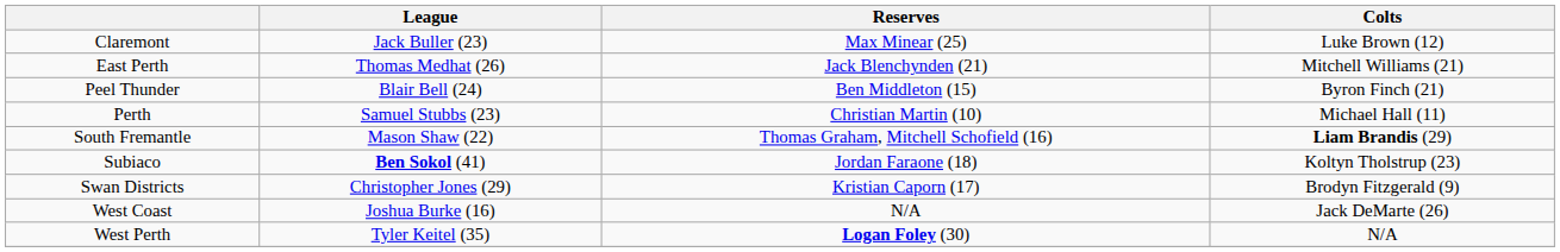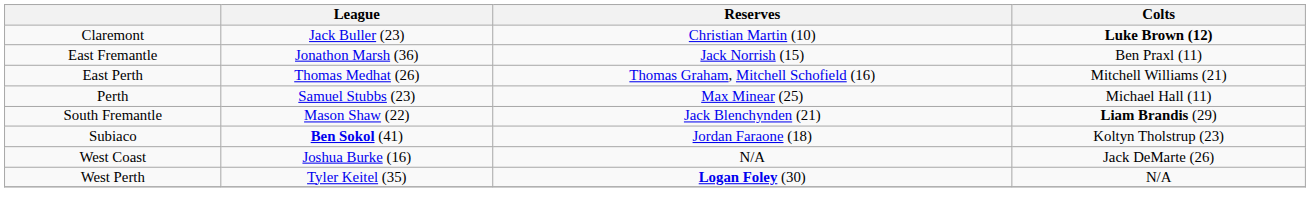 <table class="wikitable nowraplinks" style="text-align:center; line-height: 90%; font-size:90%;" width=100%>
 <tr>
 <th width=""></th>
 <th>League</th>
 <th>Reserves</th>
 <th>Colts</th>
 </tr>
 <tr>
 <td>Claremont</td>
 <td><a href='#'>Jack Buller</a> (23)</td>
-<td><a href='#'>Max Minear</a> (25)</td>
-<td>Luke Brown (12)</td>
+<td><a href='#'>Christian Martin</a> (10)</td>
+<td><strong>Luke Brown (12)</strong></td>
+</tr>
+<tr>
+<td>East Fremantle</td>
+<td><a href='#'>Jonathon Marsh</a> (36)</td>
+<td><a href='#'>Jack Norrish</a> (15)</td>
+<td>Ben Praxl (11)</td>
 </tr>
 <tr>
 <td>East Perth</td>
 <td><a href='#'>Thomas Medhat</a> (26)</td>
-<td><a href='#'>Jack Blenchynden</a> (21)</td>
+<td><a href='#'>Thomas Graham</a>, <a href='#'>Mitchell Schofield</a> (16)</td>
 <td>Mitchell Williams (21)</td>
-</tr>
-<tr>
-<td>Peel Thunder</td>
-<td><a href='#'>Blair Bell</a> (24)</td>
-<td><a href='#'>Ben Middleton</a> (15)</td>
-<td>Byron Finch (21)</td>
 </tr>
 <tr>
 <td>Perth</td>
 <td><a href='#'>Samuel Stubbs</a> (23)</td>
-<td><a href='#'>Christian Martin</a> (10)</td>
+<td><a href='#'>Max Minear</a> (25)</td>
 <td>Michael Hall (11)</td>
 </tr>
 <tr>
 <td>South Fremantle</td>
 <td><a href='#'>Mason Shaw</a> (22)</td>
-<td><a href='#'>Thomas Graham</a>, <a href='#'>Mitchell Schofield</a> (16)</td>
+<td><a href='#'>Jack Blenchynden</a> (21)</td>
 <td><strong>Liam Brandis</strong> (29)</td>
 </tr>
 <tr>
 <td>Subiaco</td>
 <td><strong><a href='#'>Ben Sokol</a></strong> (41)</td>
 <td><a href='#'>Jordan Faraone</a> (18)</td>
 <td>Koltyn Tholstrup (23)</td>
-</tr>
-<tr>
-<td>Swan Districts</td>
-<td><a href='#'>Christopher Jones</a> (29)</td>
-<td><a href='#'>Kristian Caporn</a> (17)</td>
-<td>Brodyn Fitzgerald (9)</td>
 </tr>
 <tr>
 <td>West Coast</td>
 <td><a href='#'>Joshua Burke</a> (16)</td>
 <td>N/A</td>
 <td>Jack DeMarte (26)</td>
 </tr>
 <tr>
 <td>West Perth</td>
 <td><a href='#'>Tyler Keitel</a> (35)</td>
 <td><strong><a href='#'>Logan Foley</a></strong> (30)</td>
 <td>N/A</td>
 </tr>
 <tr>
 </tr>
 </table>
